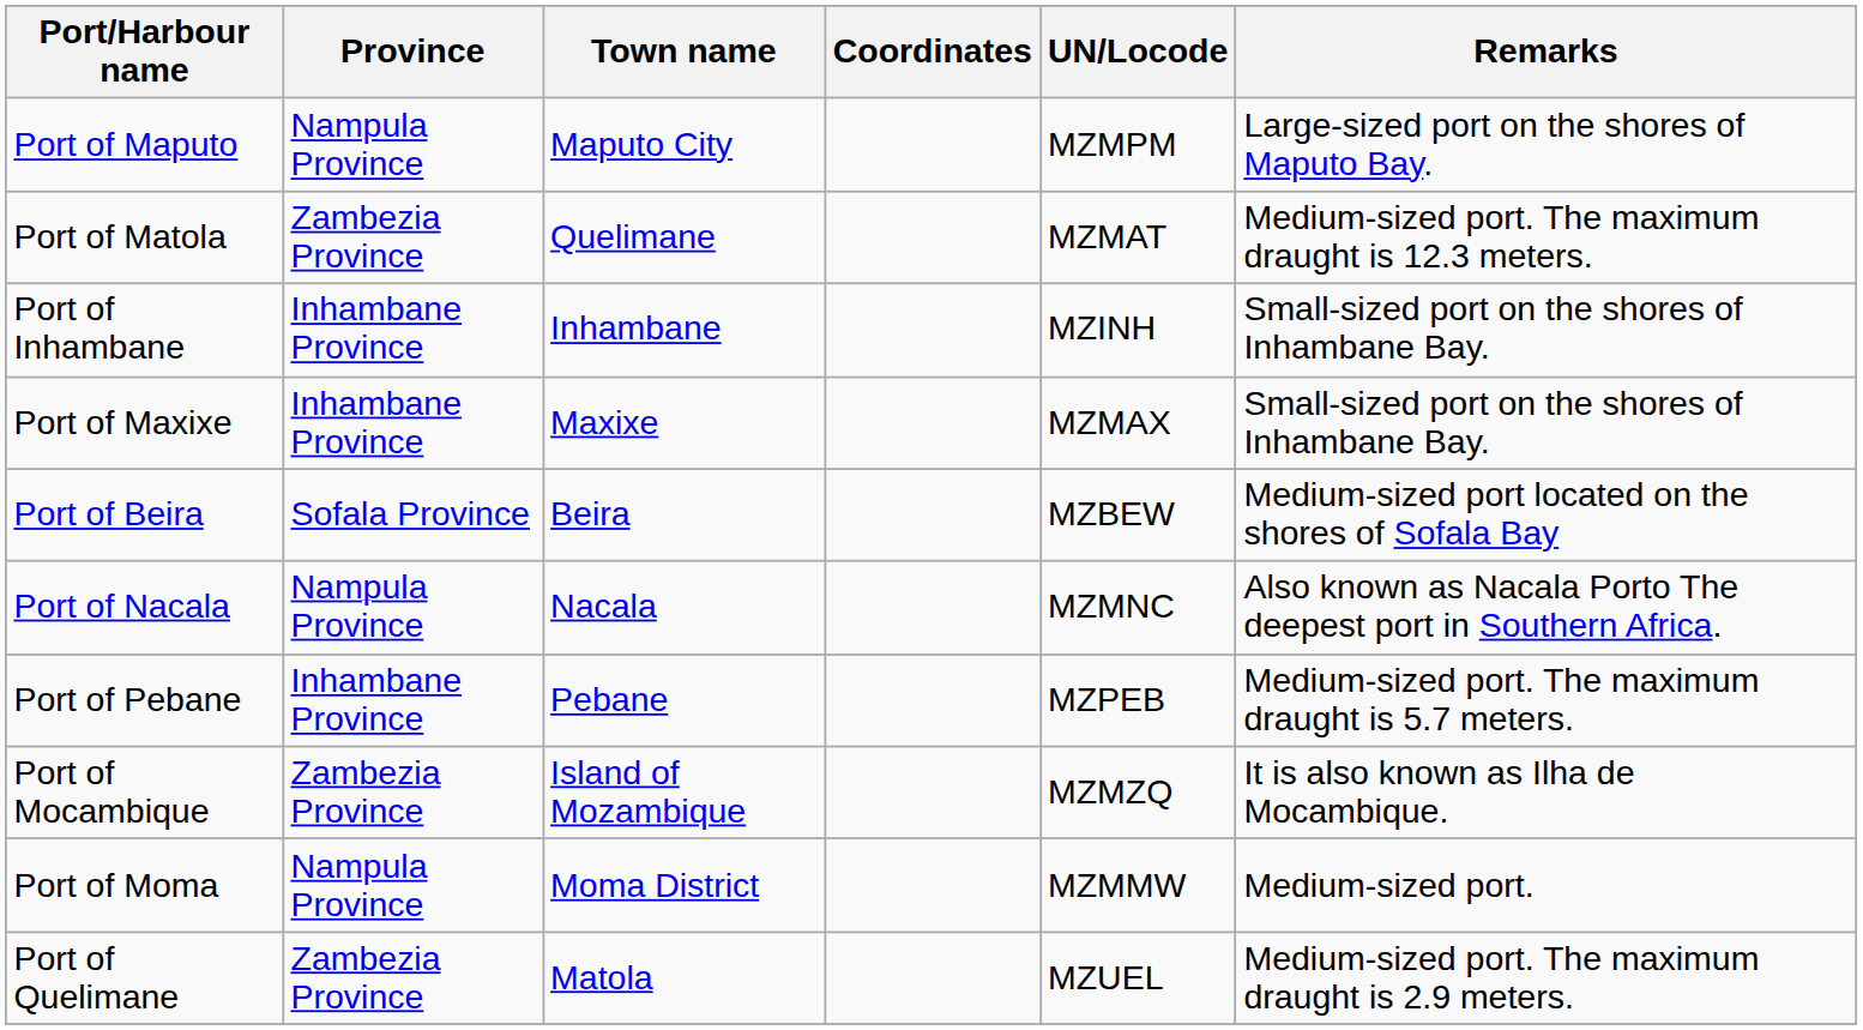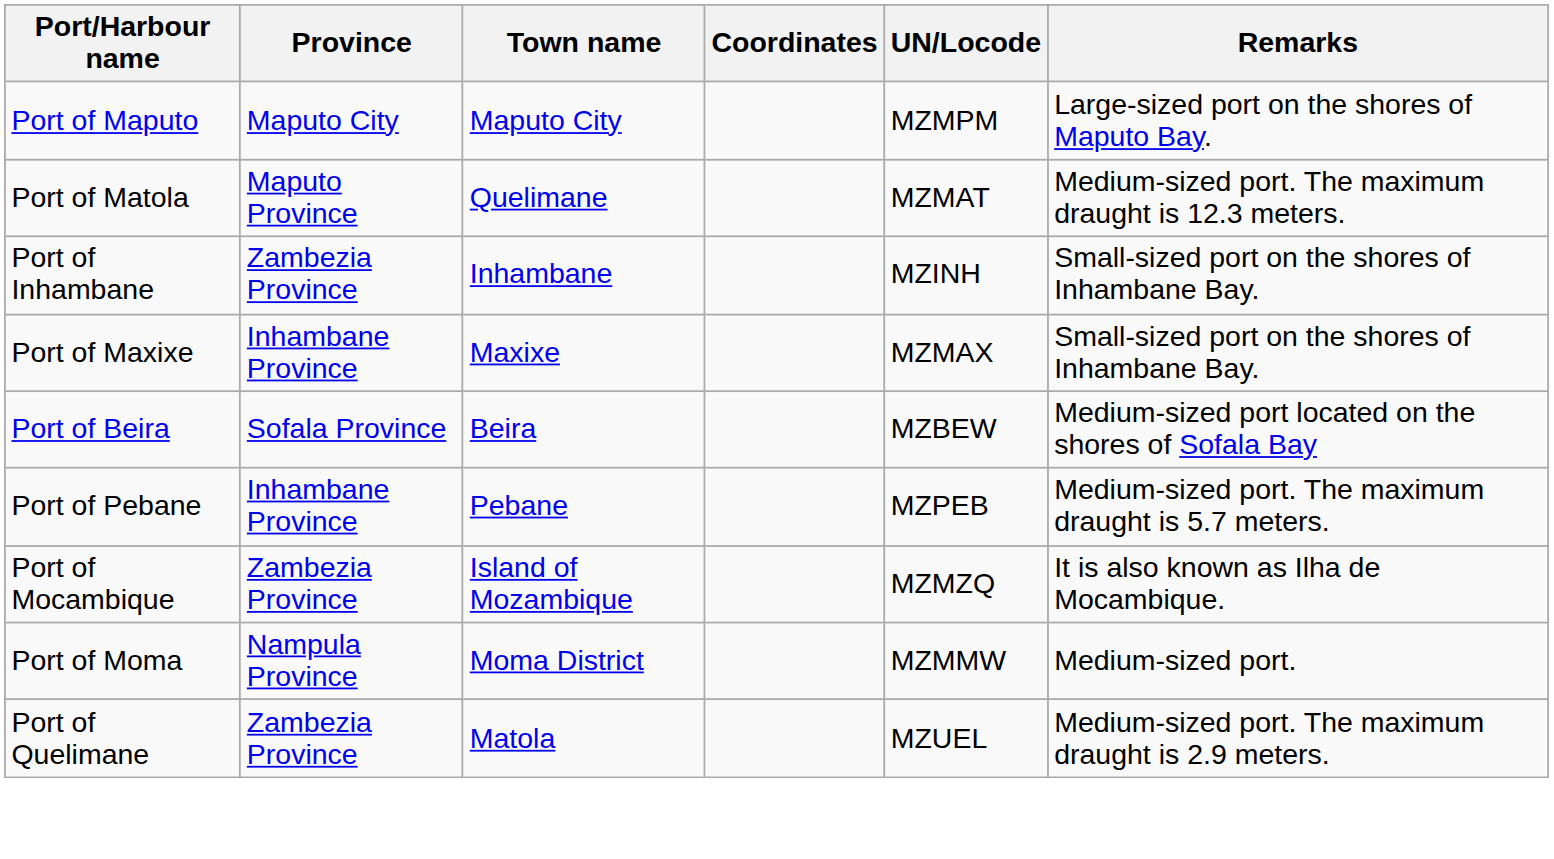 <table class="wikitable sortable">
 <tr>
 <th>Port/Harbour name</th>
 <th>Province</th>
 <th>Town name</th>
 <th>Coordinates</th>
 <th>UN/Locode</th>
 <th>Remarks</th>
 </tr>
 <tr>
 <td><a href='#'>Port of Maputo</a></td>
-<td><a href='#'>Nampula Province</a></td>
+<td><a href='#'>Maputo City</a></td>
 <td><a href='#'>Maputo City</a></td>
 <td></td>
 <td>MZMPM</td>
 <td>Large-sized port on the shores of <a href='#'>Maputo Bay</a>.</td>
 </tr>
 <tr>
 <td>Port of Matola</td>
-<td><a href='#'>Zambezia Province</a></td>
+<td><a href='#'>Maputo Province</a></td>
 <td><a href='#'>Quelimane</a></td>
 <td></td>
 <td>MZMAT</td>
 <td>Medium-sized port. The maximum draught is 12.3 meters.</td>
 </tr>
 <tr>
 <td>Port of Inhambane</td>
-<td><a href='#'>Inhambane Province</a></td>
+<td><a href='#'>Zambezia Province</a></td>
 <td><a href='#'>Inhambane</a></td>
 <td></td>
 <td>MZINH</td>
 <td>Small-sized port on the shores of Inhambane Bay.</td>
 </tr>
 <tr>
 <td>Port of Maxixe</td>
 <td><a href='#'>Inhambane Province</a></td>
 <td><a href='#'>Maxixe</a></td>
 <td></td>
 <td>MZMAX</td>
 <td>Small-sized port on the shores of Inhambane Bay.</td>
 </tr>
 <tr>
 <td><a href='#'>Port of Beira</a></td>
 <td><a href='#'>Sofala Province</a></td>
 <td><a href='#'>Beira</a></td>
 <td></td>
 <td>MZBEW</td>
 <td>Medium-sized port located on the shores of <a href='#'>Sofala Bay</a></td>
-</tr>
-<tr>
-<td><a href='#'>Port of Nacala</a></td>
-<td><a href='#'>Nampula Province</a></td>
-<td><a href='#'>Nacala</a></td>
-<td></td>
-<td>MZMNC</td>
-<td>Also known as Nacala Porto The deepest port in <a href='#'>Southern Africa</a>.</td>
 </tr>
 <tr>
 <td>Port of Pebane</td>
 <td><a href='#'>Inhambane Province</a></td>
 <td><a href='#'>Pebane</a></td>
 <td></td>
 <td>MZPEB</td>
 <td>Medium-sized port. The maximum draught is 5.7 meters.</td>
 </tr>
 <tr>
 <td>Port of Mocambique</td>
 <td><a href='#'>Zambezia Province</a></td>
 <td><a href='#'>Island of Mozambique</a></td>
 <td></td>
 <td>MZMZQ</td>
 <td>It is also known as Ilha de Mocambique.</td>
 </tr>
 <tr>
 <td>Port of Moma</td>
 <td><a href='#'>Nampula Province</a></td>
 <td><a href='#'>Moma District</a></td>
 <td></td>
 <td>MZMMW</td>
 <td>Medium-sized port.</td>
 </tr>
 <tr>
 <td>Port of Quelimane</td>
 <td><a href='#'>Zambezia Province</a></td>
 <td><a href='#'>Matola</a></td>
 <td></td>
 <td>MZUEL</td>
 <td>Medium-sized port. The maximum draught is 2.9 meters.</td>
 </tr>
 </table>
